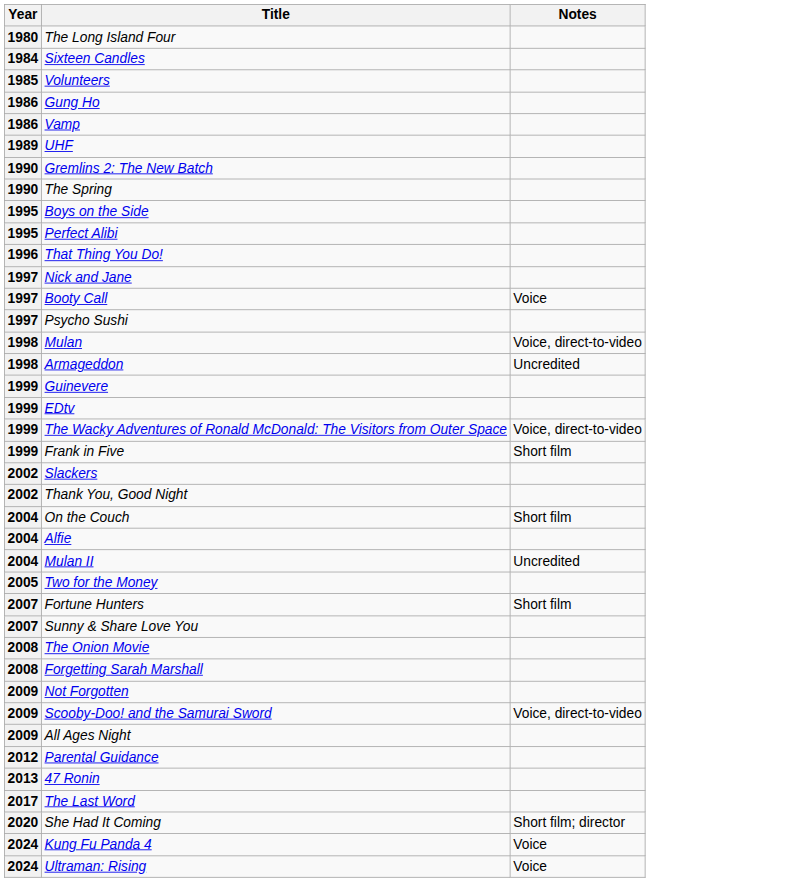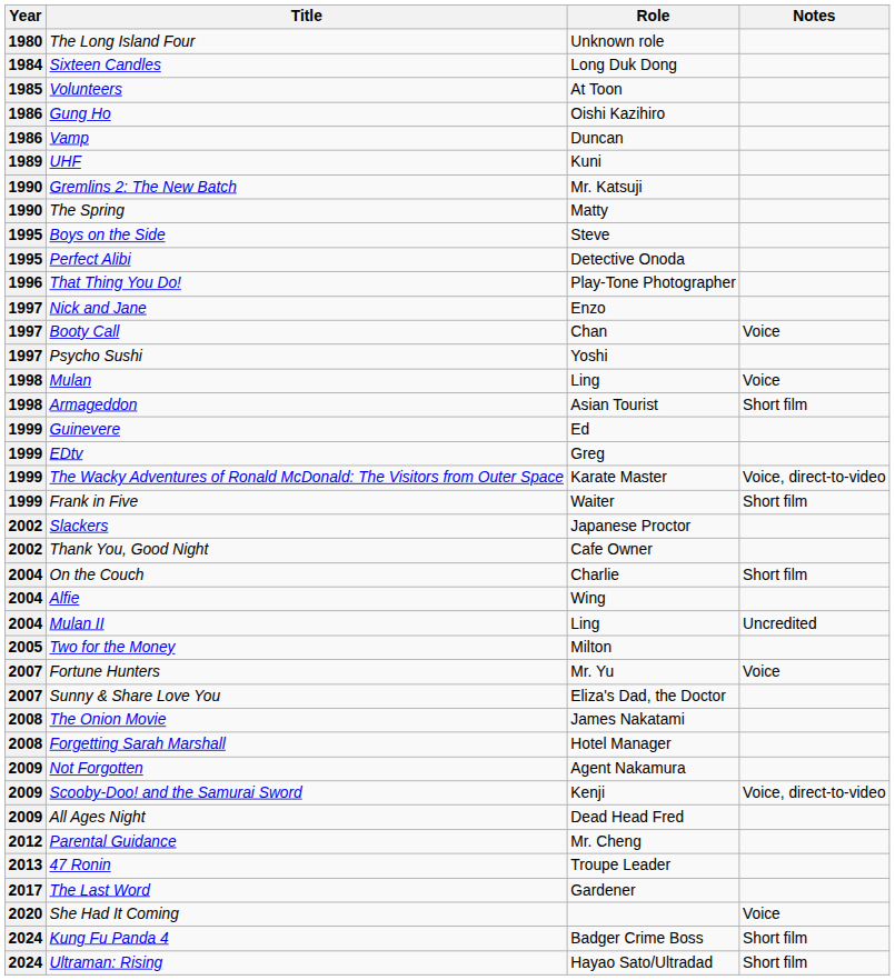 <table class="wikitable plainrowheaders sortable">
 <tr>
 <th scope="col">Year</th>
 <th scope="col">Title</th>
+<th scope="col">Role</th>
 <th scope="col" class="unsortable">Notes</th>
 </tr>
 <tr>
 <th scope="row">1980</th>
 <td><em>The Long Island Four</em></td>
+<td>Unknown role</td>
 <td></td>
 </tr>
 <tr>
 <th scope="row">1984</th>
 <td><em><a href='#'>Sixteen Candles</a></em></td>
+<td>Long Duk Dong</td>
 <td></td>
 </tr>
 <tr>
 <th scope="row">1985</th>
 <td><em><a href='#'>Volunteers</a></em></td>
+<td>At Toon</td>
 <td></td>
 </tr>
 <tr>
 <th scope="row">1986</th>
 <td><em><a href='#'>Gung Ho</a></em></td>
+<td>Oishi Kazihiro</td>
 <td></td>
 </tr>
 <tr>
 <th scope="row">1986</th>
 <td><em><a href='#'>Vamp</a></em></td>
+<td>Duncan</td>
 <td></td>
 </tr>
 <tr>
 <th scope="row">1989</th>
 <td><em><a href='#'>UHF</a></em></td>
+<td>Kuni</td>
 <td></td>
 </tr>
 <tr>
 <th scope="row">1990</th>
 <td><em><a href='#'>Gremlins 2: The New Batch</a></em></td>
+<td>Mr. Katsuji</td>
 <td></td>
 </tr>
 <tr>
 <th scope="row">1990</th>
 <td><em>The Spring</em></td>
+<td>Matty</td>
 <td></td>
 </tr>
 <tr>
 <th scope="row">1995</th>
 <td><em><a href='#'>Boys on the Side</a></em></td>
+<td>Steve</td>
 <td></td>
 </tr>
 <tr>
 <th scope="row">1995</th>
 <td><em><a href='#'>Perfect Alibi</a></em></td>
+<td>Detective Onoda</td>
 <td></td>
 </tr>
 <tr>
 <th scope="row">1996</th>
 <td><em><a href='#'>That Thing You Do!</a></em></td>
+<td>Play-Tone Photographer</td>
 <td></td>
 </tr>
 <tr>
 <th scope="row">1997</th>
 <td><em><a href='#'>Nick and Jane</a></em></td>
+<td>Enzo</td>
 <td></td>
 </tr>
 <tr>
 <th scope="row">1997</th>
 <td><em><a href='#'>Booty Call</a></em></td>
+<td>Chan</td>
 <td>Voice</td>
 </tr>
 <tr>
 <th scope="row">1997</th>
 <td><em>Psycho Sushi</em></td>
+<td>Yoshi</td>
 <td></td>
 </tr>
 <tr>
 <th scope="row">1998</th>
 <td><em><a href='#'>Mulan</a></em></td>
-<td>Voice, direct-to-video</td>
+<td>Ling</td>
+<td>Voice</td>
 </tr>
 <tr>
 <th scope="row">1998</th>
 <td><em><a href='#'>Armageddon</a></em></td>
-<td>Uncredited</td>
+<td>Asian Tourist</td>
+<td>Short film</td>
 </tr>
 <tr>
 <th scope="row">1999</th>
 <td><em><a href='#'>Guinevere</a></em></td>
+<td>Ed</td>
 <td></td>
 </tr>
 <tr>
 <th scope="row">1999</th>
 <td><em><a href='#'>EDtv</a></em></td>
+<td>Greg</td>
 <td></td>
 </tr>
 <tr>
 <th scope="row">1999</th>
 <td><em><a href='#'>The Wacky Adventures of Ronald McDonald: The Visitors from Outer Space</a></em></td>
+<td>Karate Master</td>
 <td>Voice, direct-to-video</td>
 </tr>
 <tr>
 <th scope="row">1999</th>
 <td><em>Frank in Five</em></td>
+<td>Waiter</td>
 <td>Short film</td>
 </tr>
 <tr>
 <th scope="row">2002</th>
 <td><em><a href='#'>Slackers</a></em></td>
+<td>Japanese Proctor</td>
 <td></td>
 </tr>
 <tr>
 <th scope="row">2002</th>
 <td><em>Thank You, Good Night</em></td>
+<td>Cafe Owner</td>
 <td></td>
 </tr>
 <tr>
 <th scope="row">2004</th>
 <td><em>On the Couch</em></td>
+<td>Charlie</td>
 <td>Short film</td>
 </tr>
 <tr>
 <th scope="row">2004</th>
 <td><em><a href='#'>Alfie</a></em></td>
+<td>Wing</td>
 <td></td>
 </tr>
 <tr>
 <th scope="row">2004</th>
 <td><em><a href='#'>Mulan II</a></em></td>
+<td>Ling</td>
 <td>Uncredited</td>
 </tr>
 <tr>
 <th scope="row">2005</th>
 <td><em><a href='#'>Two for the Money</a></em></td>
+<td>Milton</td>
 <td></td>
 </tr>
 <tr>
 <th scope="row">2007</th>
 <td><em>Fortune Hunters</em></td>
-<td>Short film</td>
+<td>Mr. Yu</td>
+<td>Voice</td>
 </tr>
 <tr>
 <th scope="row">2007</th>
 <td><em>Sunny & Share Love You</em></td>
+<td>Eliza's Dad, the Doctor</td>
 <td></td>
 </tr>
 <tr>
 <th scope="row">2008</th>
 <td><em><a href='#'>The Onion Movie</a></em></td>
+<td>James Nakatami</td>
 <td></td>
 </tr>
 <tr>
 <th scope="row">2008</th>
 <td><em><a href='#'>Forgetting Sarah Marshall</a></em></td>
+<td>Hotel Manager</td>
 <td></td>
 </tr>
 <tr>
 <th scope="row">2009</th>
 <td><em><a href='#'>Not Forgotten</a></em></td>
+<td>Agent Nakamura</td>
 <td></td>
 </tr>
 <tr>
 <th scope="row">2009</th>
 <td><em><a href='#'>Scooby-Doo! and the Samurai Sword</a></em></td>
+<td>Kenji</td>
 <td>Voice, direct-to-video</td>
 </tr>
 <tr>
 <th scope="row">2009</th>
 <td><em>All Ages Night</em></td>
+<td>Dead Head Fred</td>
 <td></td>
 </tr>
 <tr>
 <th scope="row">2012</th>
 <td><em><a href='#'>Parental Guidance</a></em></td>
+<td>Mr. Cheng</td>
 <td></td>
 </tr>
 <tr>
 <th scope="row">2013</th>
 <td><em><a href='#'>47 Ronin</a></em></td>
+<td>Troupe Leader</td>
 <td></td>
 </tr>
 <tr>
 <th scope="row">2017</th>
 <td><em><a href='#'>The Last Word</a></em></td>
+<td>Gardener</td>
 <td></td>
 </tr>
 <tr>
 <th scope="row">2020</th>
 <td><em>She Had It Coming</em></td>
-<td>Short film; director</td>
+<td></td>
+<td>Voice</td>
 </tr>
 <tr>
 <th scope="row">2024</th>
 <td><em><a href='#'>Kung Fu Panda 4</a></em></td>
-<td>Voice</td>
+<td>Badger Crime Boss</td>
+<td>Short film</td>
 </tr>
 <tr>
 <th scope="row">2024</th>
 <td><em><a href='#'>Ultraman: Rising</a></em></td>
-<td>Voice</td>
+<td>Hayao Sato/Ultradad</td>
+<td>Short film</td>
 </tr>
 </table>
